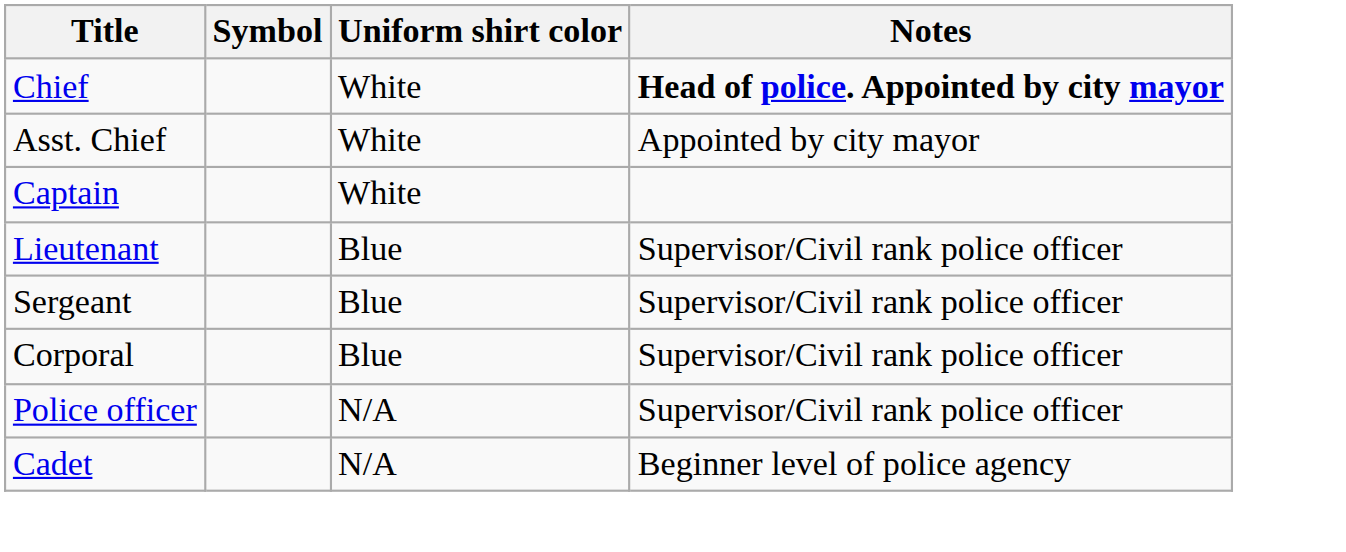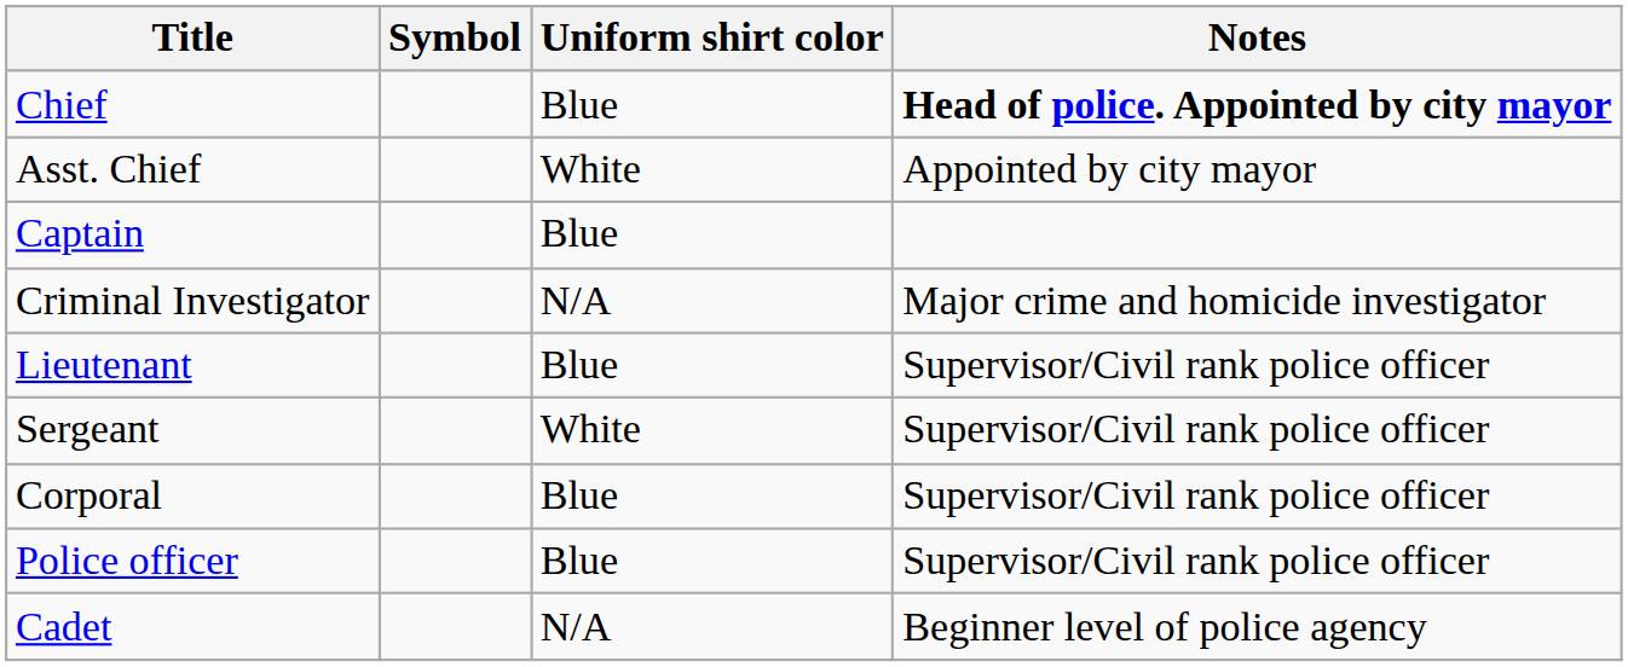 <table class="wikitable">
 <tr>
 <th>Title</th>
 <th>Symbol</th>
 <th>Uniform shirt color</th>
 <th>Notes</th>
 </tr>
 <tr>
 <td><a href='#'>Chief</a></td>
 <td></td>
-<td>White</td>
+<td>Blue</td>
 <td><strong>Head of <a href='#'>police</a>. Appointed by city <a href='#'>mayor</a></strong></td>
 </tr>
 <tr>
 <td>Asst. Chief</td>
 <td></td>
 <td>White</td>
 <td>Appointed by city mayor</td>
 </tr>
 <tr>
 <td><a href='#'>Captain</a></td>
 <td></td>
-<td>White</td>
+<td>Blue</td>
 <td></td>
+</tr>
+<tr>
+<td>Criminal Investigator</td>
+<td></td>
+<td>N/A</td>
+<td>Major crime and homicide investigator</td>
 </tr>
 <tr>
 <td><a href='#'>Lieutenant</a></td>
 <td></td>
 <td>Blue</td>
 <td>Supervisor/Civil rank police officer</td>
 </tr>
 <tr>
 <td>Sergeant</td>
 <td></td>
-<td>Blue</td>
+<td>White</td>
 <td>Supervisor/Civil rank police officer</td>
 </tr>
 <tr>
 <td>Corporal</td>
 <td></td>
 <td>Blue</td>
 <td>Supervisor/Civil rank police officer</td>
 </tr>
 <tr>
 <td><a href='#'>Police officer</a></td>
 <td></td>
-<td>N/A</td>
+<td>Blue</td>
 <td>Supervisor/Civil rank police officer</td>
 </tr>
 <tr>
 <td><a href='#'>Cadet</a></td>
 <td></td>
 <td>N/A</td>
 <td>Beginner level of police agency</td>
 </tr>
 </table>
